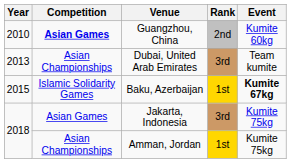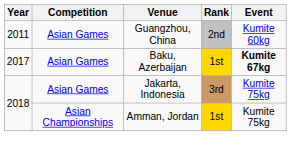 <table class="wikitable sortable" width=45% style="font-size:90%; text-align:center;">
 <tr>
 <th>Year</th>
 <th>Competition</th>
 <th>Venue</th>
 <th>Rank</th>
 <th>Event</th>
 </tr>
 <tr>
-<td>2010</td>
-<td><strong><a href='#'>Asian Games</a></strong></td>
+<td>2011</td>
+<td><a href='#'>Asian Games</a></td>
 <td>Guangzhou, China</td>
 <td bgcolor="silver">2nd</td>
 <td><a href='#'>Kumite 60kg</a></td>
 </tr>
 <tr>
-<td>2013</td>
-<td><a href='#'>Asian Championships</a></td>
-<td>Dubai, United Arab Emirates</td>
-<td bgcolor="cc9966">3rd</td>
-<td>Team kumite</td>
-</tr>
-<tr>
-<td>2015</td>
-<td><a href='#'>Islamic Solidarity Games</a></td>
+<td>2017</td>
+<td><a href='#'>Asian Games</a></td>
 <td>Baku, Azerbaijan</td>
 <td bgcolor="gold">1st</td>
 <td><strong>Kumite 67kg</strong></td>
 </tr>
 <tr>
 <td rowspan=2>2018</td>
 <td><a href='#'>Asian Games</a></td>
 <td>Jakarta, Indonesia</td>
 <td bgcolor="cc9966">3rd</td>
 <td><a href='#'>Kumite 75kg</a></td>
 </tr>
 <tr>
 <td rowspan=2><a href='#'>Asian Championships</a></td>
 <td rowspan=2>Amman, Jordan</td>
 <td bgcolor="gold">1st</td>
 <td>Kumite 75kg</td>
 </tr>
 </table>
